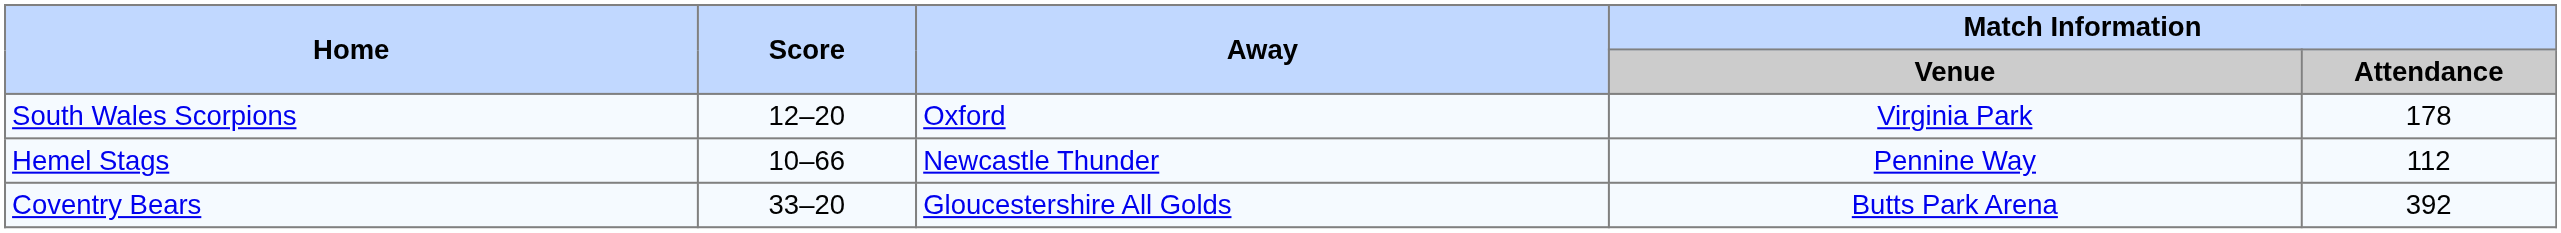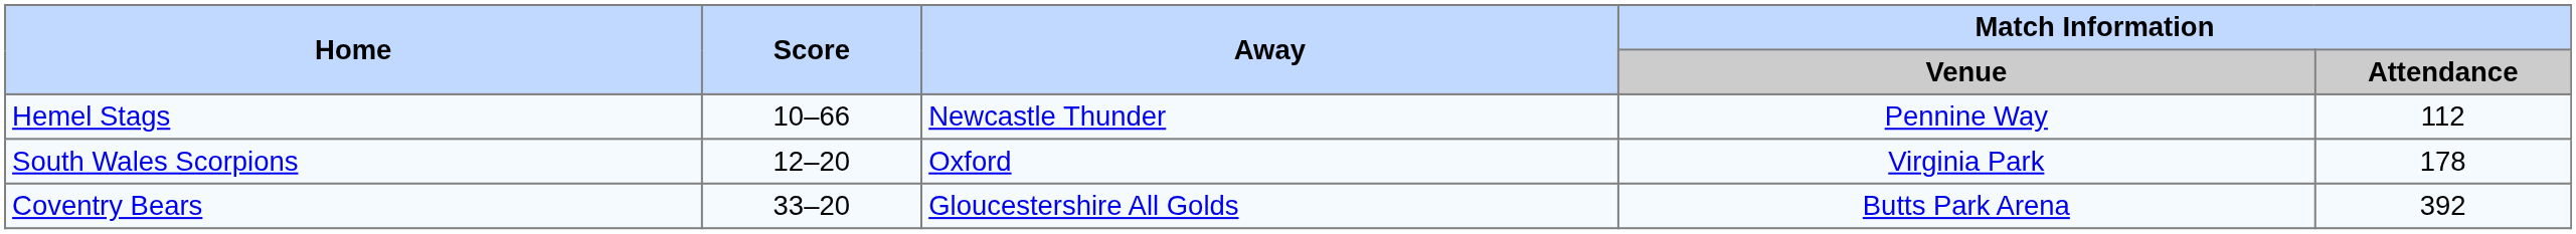 <table border=1 style="border-collapse:collapse; font-size:85%; text-align:center;" cellpadding=3 cellspacing=0 width=100%>
 <tr bgcolor=#C1D8FF>
 <th rowspan=2 width=19%>Home</th>
 <th rowspan=2 width=6%>Score</th>
 <th rowspan=2 width=19%>Away</th>
 <th colspan=2>Match Information</th>
 </tr>
 <tr bgcolor=#CCCCCC>
 <th width=19%>Venue</th>
 <th width=7%>Attendance</th>
 </tr>
 <tr bgcolor=#F5FAFF>
+<td align=left> <a href='#'>Hemel Stags</a></td>
+<td>10–66</td>
+<td align=left> <a href='#'>Newcastle Thunder</a></td>
+<td><a href='#'>Pennine Way</a></td>
+<td>112</td>
+</tr>
+<tr bgcolor=#F5FAFF>
 <td align=left> <a href='#'>South Wales Scorpions</a></td>
 <td>12–20</td>
 <td align=left> <a href='#'>Oxford</a></td>
 <td><a href='#'>Virginia Park</a></td>
 <td>178</td>
-</tr>
-<tr bgcolor=#F5FAFF>
-<td align=left> <a href='#'>Hemel Stags</a></td>
-<td>10–66</td>
-<td align=left> <a href='#'>Newcastle Thunder</a></td>
-<td><a href='#'>Pennine Way</a></td>
-<td>112</td>
 </tr>
 <tr bgcolor=#F5FAFF>
 <td align=left> <a href='#'>Coventry Bears</a></td>
 <td>33–20</td>
 <td align=left> <a href='#'>Gloucestershire All Golds</a></td>
 <td><a href='#'>Butts Park Arena</a></td>
 <td>392</td>
 </tr>
 </table>
